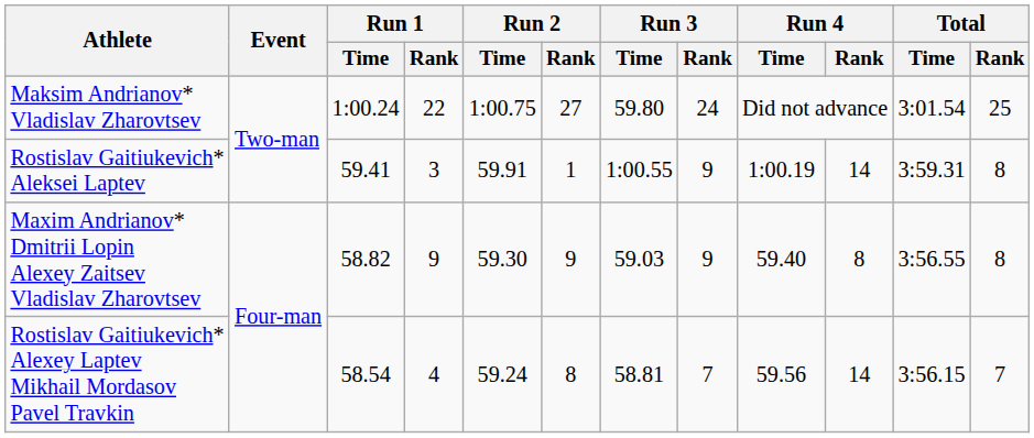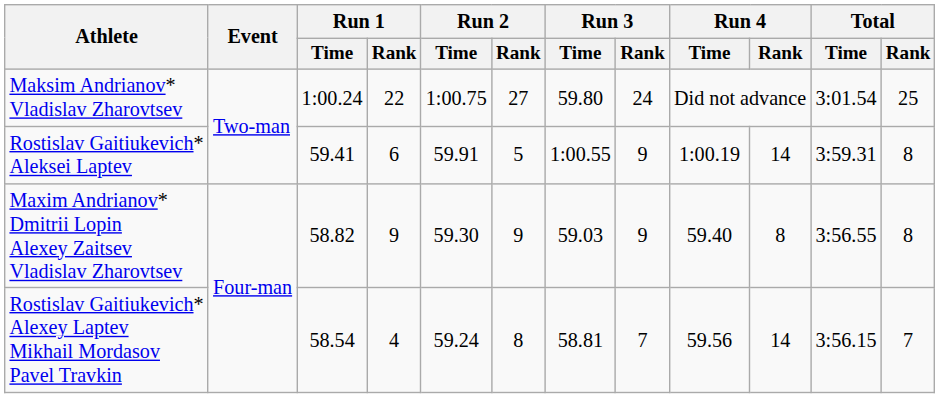 <table class=wikitable style="text-align:center; font-size:90%">
 <tr>
 <th rowspan=2>Athlete</th>
 <th rowspan=2>Event</th>
 <th colspan=2>Run 1</th>
 <th colspan=2>Run 2</th>
 <th colspan=2>Run 3</th>
 <th colspan=2>Run 4</th>
 <th colspan=2>Total</th>
 </tr>
 <tr style="font-size:95%">
 <th>Time</th>
 <th>Rank</th>
 <th>Time</th>
 <th>Rank</th>
 <th>Time</th>
 <th>Rank</th>
 <th>Time</th>
 <th>Rank</th>
 <th>Time</th>
 <th>Rank</th>
 </tr>
 <tr>
 <td align=left><a href='#'>Maksim Andrianov</a>*<br><a href='#'>Vladislav Zharovtsev</a></td>
 <td align=left rowspan=2><a href='#'>Two-man</a></td>
 <td>1:00.24</td>
 <td>22</td>
 <td>1:00.75</td>
 <td>27</td>
 <td>59.80</td>
 <td>24</td>
 <td colspan=2>Did not advance</td>
 <td>3:01.54</td>
 <td>25</td>
 </tr>
 <tr>
 <td align=left><a href='#'>Rostislav Gaitiukevich</a>*<br><a href='#'>Aleksei Laptev</a></td>
 <td>59.41</td>
-<td>3</td>
+<td>6</td>
 <td>59.91</td>
-<td>1</td>
+<td>5</td>
 <td>1:00.55</td>
 <td>9</td>
 <td>1:00.19</td>
 <td>14</td>
 <td>3:59.31</td>
 <td>8</td>
 </tr>
 <tr>
 <td align=left><a href='#'>Maxim Andrianov</a>*<br><a href='#'>Dmitrii Lopin</a><br><a href='#'>Alexey Zaitsev</a><br><a href='#'>Vladislav Zharovtsev</a></td>
 <td align=left rowspan=2><a href='#'>Four-man</a></td>
 <td>58.82</td>
 <td>9</td>
 <td>59.30</td>
 <td>9</td>
 <td>59.03</td>
 <td>9</td>
 <td>59.40</td>
 <td>8</td>
 <td>3:56.55</td>
 <td>8</td>
 </tr>
 <tr>
 <td align=left><a href='#'>Rostislav Gaitiukevich</a>*<br><a href='#'>Alexey Laptev</a><br><a href='#'>Mikhail Mordasov</a><br><a href='#'>Pavel Travkin</a></td>
 <td>58.54</td>
 <td>4</td>
 <td>59.24</td>
 <td>8</td>
 <td>58.81</td>
 <td>7</td>
 <td>59.56</td>
 <td>14</td>
 <td>3:56.15</td>
 <td>7</td>
 </tr>
 </table>
